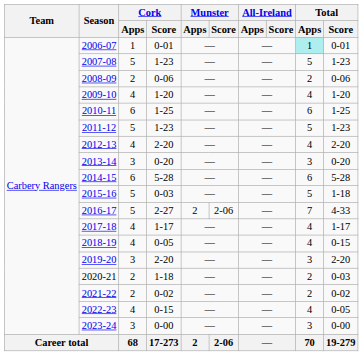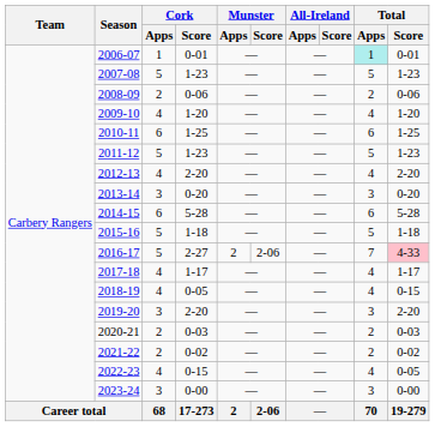 <table class="wikitable" style="text-align:center">
 <tr>
 <th rowspan="2">Team</th>
 <th rowspan="2">Season</th>
 <th colspan="2"><a href='#'>Cork</a></th>
 <th colspan="2"><a href='#'>Munster</a></th>
 <th colspan="2"><a href='#'>All-Ireland</a></th>
 <th colspan="2">Total</th>
 </tr>
 <tr>
 <th>Apps</th>
 <th>Score</th>
 <th>Apps</th>
 <th>Score</th>
 <th>Apps</th>
 <th>Score</th>
 <th>Apps</th>
 <th>Score</th>
 </tr>
 <tr>
 <td rowspan="18"><a href='#'>Carbery Rangers</a></td>
 <td><a href='#'>2006-07</a></td>
 <td>1</td>
 <td>0-01</td>
 <td colspan=2>—</td>
 <td colspan=2>—</td>
 <td style="background: paleturquoise;">1</td>
 <td>0-01</td>
 </tr>
 <tr>
 <td><a href='#'>2007-08</a></td>
 <td>5</td>
 <td>1-23</td>
 <td colspan=2>—</td>
 <td colspan=2>—</td>
 <td>5</td>
 <td>1-23</td>
 </tr>
 <tr>
 <td><a href='#'>2008-09</a></td>
 <td>2</td>
 <td>0-06</td>
 <td colspan=2>—</td>
 <td colspan=2>—</td>
 <td>2</td>
 <td>0-06</td>
 </tr>
 <tr>
 <td><a href='#'>2009-10</a></td>
 <td>4</td>
 <td>1-20</td>
 <td colspan=2>—</td>
 <td colspan=2>—</td>
 <td>4</td>
 <td>1-20</td>
 </tr>
 <tr>
 <td><a href='#'>2010-11</a></td>
 <td>6</td>
 <td>1-25</td>
 <td colspan=2>—</td>
 <td colspan=2>—</td>
 <td>6</td>
 <td>1-25</td>
 </tr>
 <tr>
 <td><a href='#'>2011-12</a></td>
 <td>5</td>
 <td>1-23</td>
 <td colspan=2>—</td>
 <td colspan=2>—</td>
 <td>5</td>
 <td>1-23</td>
 </tr>
 <tr>
 <td><a href='#'>2012-13</a></td>
 <td>4</td>
 <td>2-20</td>
 <td colspan=2>—</td>
 <td colspan=2>—</td>
 <td>4</td>
 <td>2-20</td>
 </tr>
 <tr>
 <td><a href='#'>2013-14</a></td>
 <td>3</td>
 <td>0-20</td>
 <td colspan=2>—</td>
 <td colspan=2>—</td>
 <td>3</td>
 <td>0-20</td>
 </tr>
 <tr>
 <td><a href='#'>2014-15</a></td>
 <td>6</td>
 <td>5-28</td>
 <td colspan=2>—</td>
 <td colspan=2>—</td>
 <td>6</td>
 <td>5-28</td>
 </tr>
 <tr>
 <td><a href='#'>2015-16</a></td>
 <td>5</td>
-<td>0-03</td>
+<td>1-18</td>
 <td colspan=2>—</td>
 <td colspan=2>—</td>
 <td>5</td>
 <td>1-18</td>
 </tr>
 <tr>
 <td><a href='#'>2016-17</a></td>
 <td>5</td>
 <td>2-27</td>
 <td>2</td>
 <td>2-06</td>
 <td colspan=2>—</td>
 <td>7</td>
-<td>4-33</td>
+<td style="background: pink;">4-33</td>
 </tr>
 <tr>
 <td><a href='#'>2017-18</a></td>
 <td>4</td>
 <td>1-17</td>
 <td colspan=2>—</td>
 <td colspan=2>—</td>
 <td>4</td>
 <td>1-17</td>
 </tr>
 <tr>
 <td><a href='#'>2018-19</a></td>
 <td>4</td>
 <td>0-05</td>
 <td colspan=2>—</td>
 <td colspan=2>—</td>
 <td>4</td>
 <td>0-15</td>
 </tr>
 <tr>
 <td><a href='#'>2019-20</a></td>
 <td>3</td>
 <td>2-20</td>
 <td colspan=2>—</td>
 <td colspan=2>—</td>
 <td>3</td>
 <td>2-20</td>
 </tr>
 <tr>
 <td>2020-21</td>
 <td>2</td>
-<td>1-18</td>
+<td>0-03</td>
 <td colspan=2>—</td>
 <td colspan=2>—</td>
 <td>2</td>
 <td>0-03</td>
 </tr>
 <tr>
 <td><a href='#'>2021-22</a></td>
 <td>2</td>
 <td>0-02</td>
 <td colspan=2>—</td>
 <td colspan=2>—</td>
 <td>2</td>
 <td>0-02</td>
 </tr>
 <tr>
 <td><a href='#'>2022-23</a></td>
 <td>4</td>
 <td>0-15</td>
 <td colspan=2>—</td>
 <td colspan=2>—</td>
 <td>4</td>
 <td>0-05</td>
 </tr>
 <tr>
 <td><a href='#'>2023-24</a></td>
 <td>3</td>
 <td>0-00</td>
 <td colspan=2>—</td>
 <td colspan=2>—</td>
 <td>3</td>
 <td>0-00</td>
 </tr>
 <tr>
 <th colspan="2">Career total</th>
 <th>68</th>
 <th>17-273</th>
 <th>2</th>
 <th>2-06</th>
 <th colspan=2>—</th>
 <th>70</th>
 <th>19-279</th>
 </tr>
 </table>
